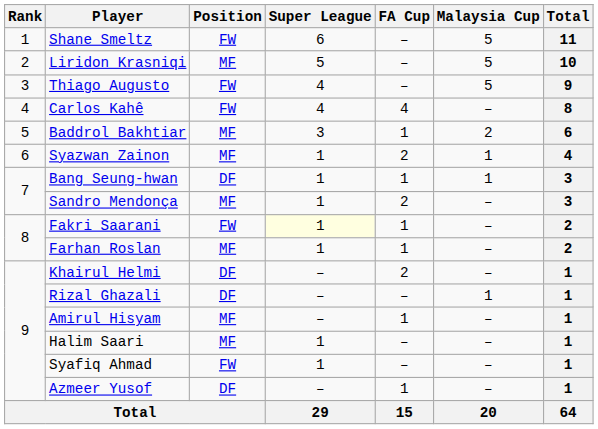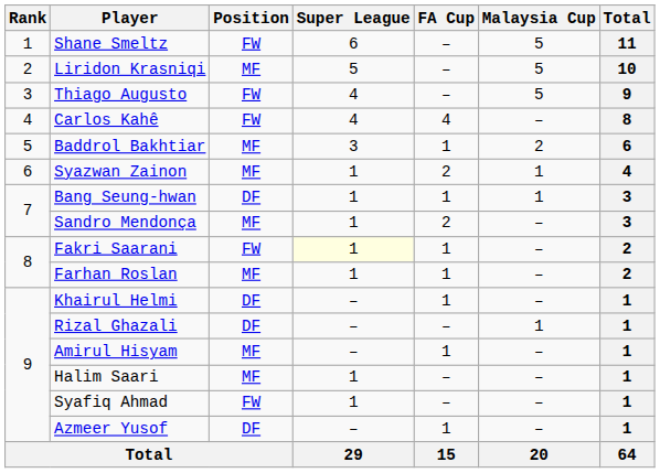 <table class="wikitable" style="text-align: center;">
 <tr>
 <th>Rank</th>
 <th>Player</th>
 <th>Position</th>
 <th>Super League</th>
 <th>FA Cup</th>
 <th>Malaysia Cup</th>
 <th>Total</th>
 </tr>
 <tr>
 <td>1</td>
 <td align=left> <a href='#'>Shane Smeltz</a></td>
 <td><a href='#'>FW</a></td>
 <td>6</td>
 <td>–</td>
 <td>5</td>
 <th>11</th>
 </tr>
 <tr>
 <td>2</td>
 <td align=left> <a href='#'>Liridon Krasniqi</a></td>
 <td><a href='#'>MF</a></td>
 <td>5</td>
 <td>–</td>
 <td>5</td>
 <th>10</th>
 </tr>
 <tr>
 <td>3</td>
 <td align=left> <a href='#'>Thiago Augusto</a></td>
 <td><a href='#'>FW</a></td>
 <td>4</td>
 <td>–</td>
 <td>5</td>
 <th>9</th>
 </tr>
 <tr>
 <td>4</td>
 <td align=left> <a href='#'>Carlos Kahê</a></td>
 <td><a href='#'>FW</a></td>
 <td>4</td>
 <td>4</td>
 <td>–</td>
 <th>8</th>
 </tr>
 <tr>
 <td>5</td>
 <td align=left> <a href='#'>Baddrol Bakhtiar</a></td>
 <td><a href='#'>MF</a></td>
 <td>3</td>
 <td>1</td>
 <td>2</td>
 <th>6</th>
 </tr>
 <tr>
 <td>6</td>
 <td align=left> <a href='#'>Syazwan Zainon</a></td>
 <td><a href='#'>MF</a></td>
 <td>1</td>
 <td>2</td>
 <td>1</td>
 <th>4</th>
 </tr>
 <tr>
 <td rowspan=2>7</td>
 <td align=left> <a href='#'>Bang Seung-hwan</a></td>
 <td><a href='#'>DF</a></td>
 <td>1</td>
 <td>1</td>
 <td>1</td>
 <th>3</th>
 </tr>
 <tr>
 <td align=left> <a href='#'>Sandro Mendonça</a></td>
 <td><a href='#'>MF</a></td>
 <td>1</td>
 <td>2</td>
 <td>–</td>
 <th>3</th>
 </tr>
 <tr>
 <td rowspan=2>8</td>
 <td align=left> <a href='#'>Fakri Saarani</a></td>
 <td><a href='#'>FW</a></td>
 <td style="background: lightyellow;">1</td>
 <td>1</td>
 <td>–</td>
 <th>2</th>
 </tr>
 <tr>
 <td align=left> <a href='#'>Farhan Roslan</a></td>
 <td><a href='#'>MF</a></td>
 <td>1</td>
 <td>1</td>
 <td>–</td>
 <th>2</th>
 </tr>
 <tr>
 <td rowspan=6>9</td>
 <td align=left> <a href='#'>Khairul Helmi</a></td>
 <td><a href='#'>DF</a></td>
 <td>–</td>
-<td>2</td>
+<td>1</td>
 <td>–</td>
 <th>1</th>
 </tr>
 <tr>
 <td align=left> <a href='#'>Rizal Ghazali</a></td>
 <td><a href='#'>DF</a></td>
 <td>–</td>
 <td>–</td>
 <td>1</td>
 <th>1</th>
 </tr>
 <tr>
 <td align=left> <a href='#'>Amirul Hisyam</a></td>
 <td><a href='#'>MF</a></td>
 <td>–</td>
 <td>1</td>
 <td>–</td>
 <th>1</th>
 </tr>
 <tr>
 <td align=left> Halim Saari</td>
 <td><a href='#'>MF</a></td>
 <td>1</td>
 <td>–</td>
 <td>–</td>
 <th>1</th>
 </tr>
 <tr>
 <td align=left> Syafiq Ahmad</td>
 <td><a href='#'>FW</a></td>
 <td>1</td>
 <td>–</td>
 <td>–</td>
 <th>1</th>
 </tr>
 <tr>
 <td align=left> <a href='#'>Azmeer Yusof</a></td>
 <td><a href='#'>DF</a></td>
 <td>–</td>
 <td>1</td>
 <td>–</td>
 <th>1</th>
 </tr>
 <tr>
 <th colspan=3>Total</th>
 <th>29</th>
 <th>15</th>
 <th>20</th>
 <th>64</th>
 </tr>
 </table>
